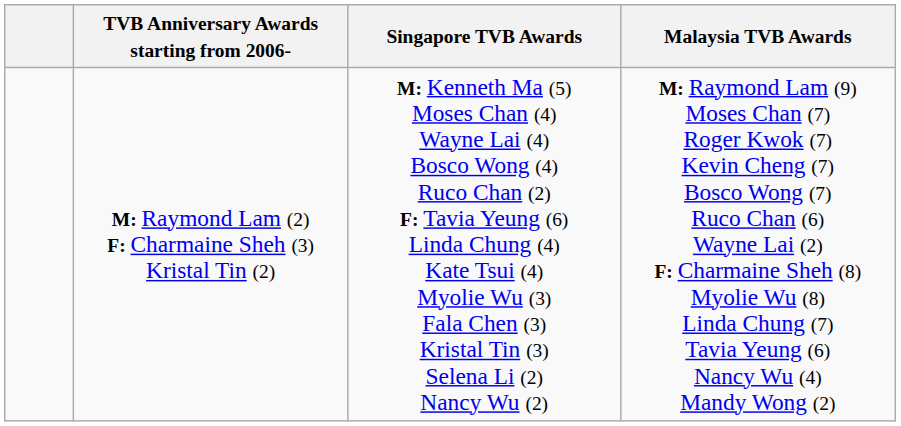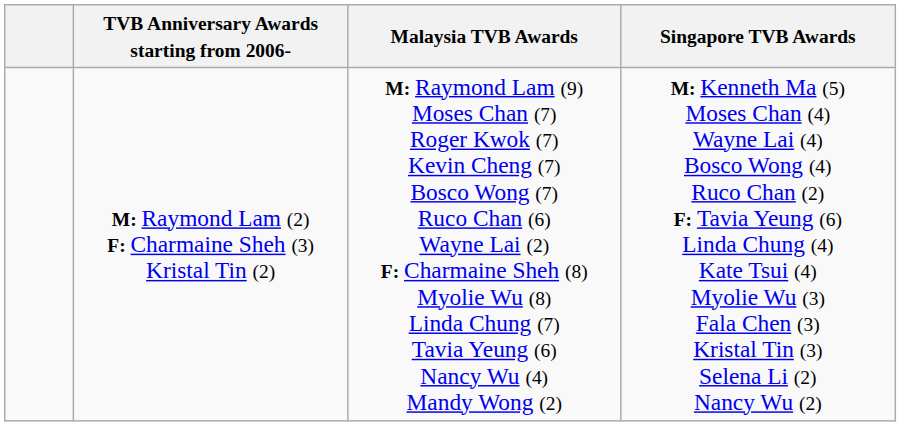 <table class="wikitable"  style="text-align:center;">
 <tr>
 <th width=40></th>
 <th width=180><small>TVB Anniversary Awards<br>starting from 2006-</small></th>
+<th width=180><small>Malaysia TVB Awards</small></th>
 <th width=180><small>Singapore TVB Awards</small></th>
-<th width=180><small>Malaysia TVB Awards</small></th>
 </tr>
 <tr>
 <td></td>
 <td><small><strong>M: </strong></small><a href='#'>Raymond Lam</a> <small>(2)</small><br><small><strong>F: </strong></small><a href='#'>Charmaine Sheh</a> <small>(3)</small><br><a href='#'>Kristal Tin</a> <small>(2)</small></td>
+<td><small><strong>M: </strong></small><a href='#'>Raymond Lam</a> <small>(9)</small><br><small></small><a href='#'>Moses Chan</a> <small>(7)</small><br><small></small><a href='#'>Roger Kwok</a> <small>(7)</small><br><small></small><a href='#'>Kevin Cheng</a> <small>(7)</small><br><small></small><a href='#'>Bosco Wong</a> <small>(7)</small><br><a href='#'>Ruco Chan</a> <small>(6)</small><br><a href='#'>Wayne Lai</a> <small>(2)</small><br><small><strong>F: </strong></small><a href='#'>Charmaine Sheh</a> <small>(8)</small><br><a href='#'>Myolie Wu</a> <small>(8)</small><br> <a href='#'>Linda Chung</a> <small>(7)</small><br> <a href='#'>Tavia Yeung</a> <small>(6)</small> <br> <a href='#'>Nancy Wu</a> <small>(4)</small><br> <a href='#'>Mandy Wong</a> <small>(2)</small></td>
 <td><small><strong>M: </strong></small><a href='#'>Kenneth Ma</a> <small>(5)</small><br><a href='#'>Moses Chan</a> <small>(4)</small><br><a href='#'>Wayne Lai</a> <small>(4)</small><br><a href='#'>Bosco Wong</a> <small>(4)</small><br><a href='#'>Ruco Chan</a> <small>(2)</small><br><small><strong>F: </strong></small><a href='#'>Tavia Yeung</a> <small>(6)</small><br><a href='#'>Linda Chung</a> <small>(4)</small> <br> <a href='#'>Kate Tsui</a> <small> (4)</small><br><a href='#'>Myolie Wu</a> <small>(3)</small><br><a href='#'>Fala Chen</a> <small>(3)</small><br><a href='#'>Kristal Tin</a> <small>(3)</small><br><a href='#'>Selena Li</a> <small>(2)</small><br><a href='#'>Nancy Wu</a> <small>(2)</small></td>
-<td><small><strong>M: </strong></small><a href='#'>Raymond Lam</a> <small>(9)</small><br><small></small><a href='#'>Moses Chan</a> <small>(7)</small><br><small></small><a href='#'>Roger Kwok</a> <small>(7)</small><br><small></small><a href='#'>Kevin Cheng</a> <small>(7)</small><br><small></small><a href='#'>Bosco Wong</a> <small>(7)</small><br><a href='#'>Ruco Chan</a> <small>(6)</small><br><a href='#'>Wayne Lai</a> <small>(2)</small><br><small><strong>F: </strong></small><a href='#'>Charmaine Sheh</a> <small>(8)</small><br><a href='#'>Myolie Wu</a> <small>(8)</small><br> <a href='#'>Linda Chung</a> <small>(7)</small><br> <a href='#'>Tavia Yeung</a> <small>(6)</small> <br> <a href='#'>Nancy Wu</a> <small>(4)</small><br> <a href='#'>Mandy Wong</a> <small>(2)</small></td>
 </tr>
 </table>
